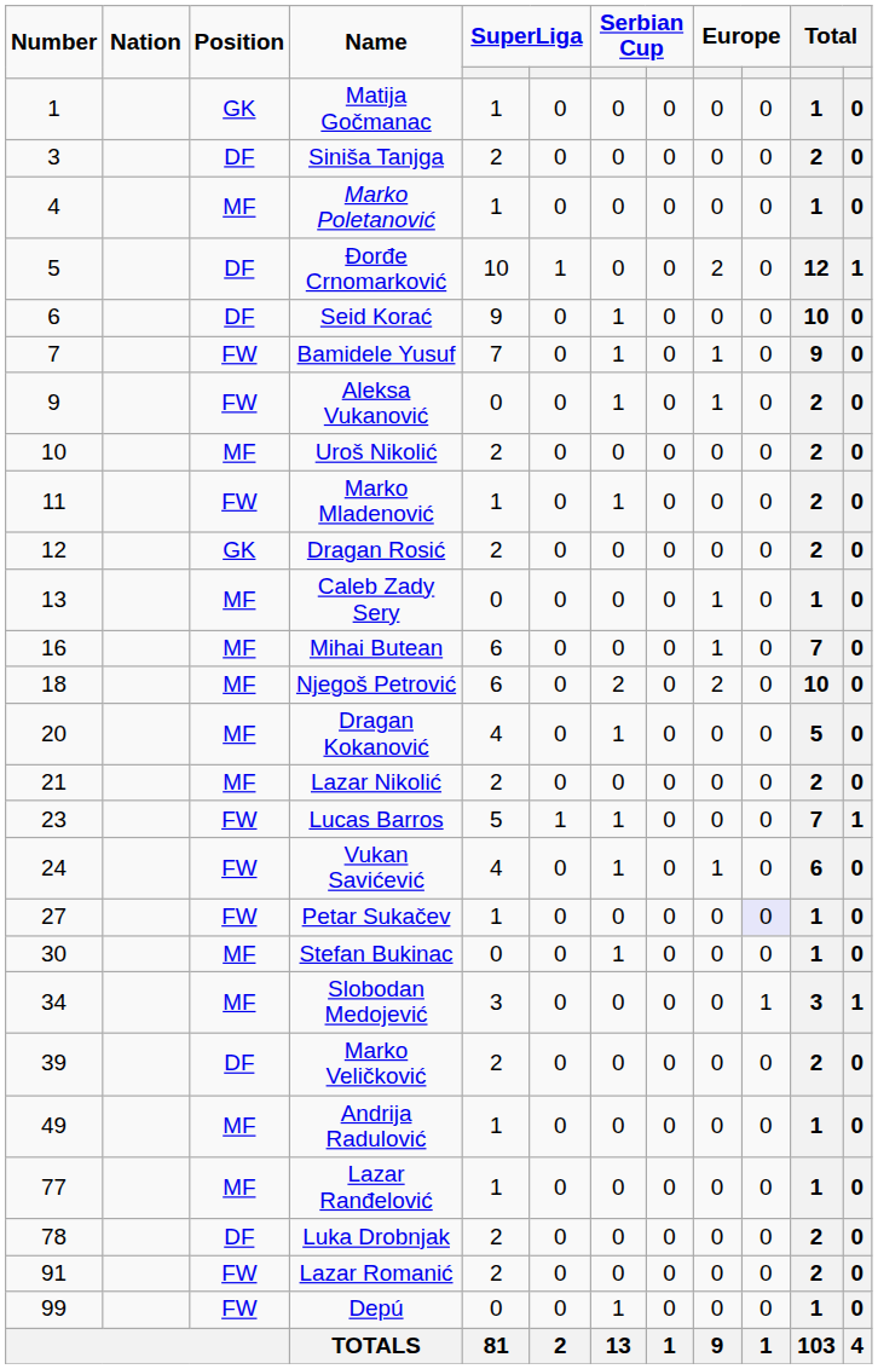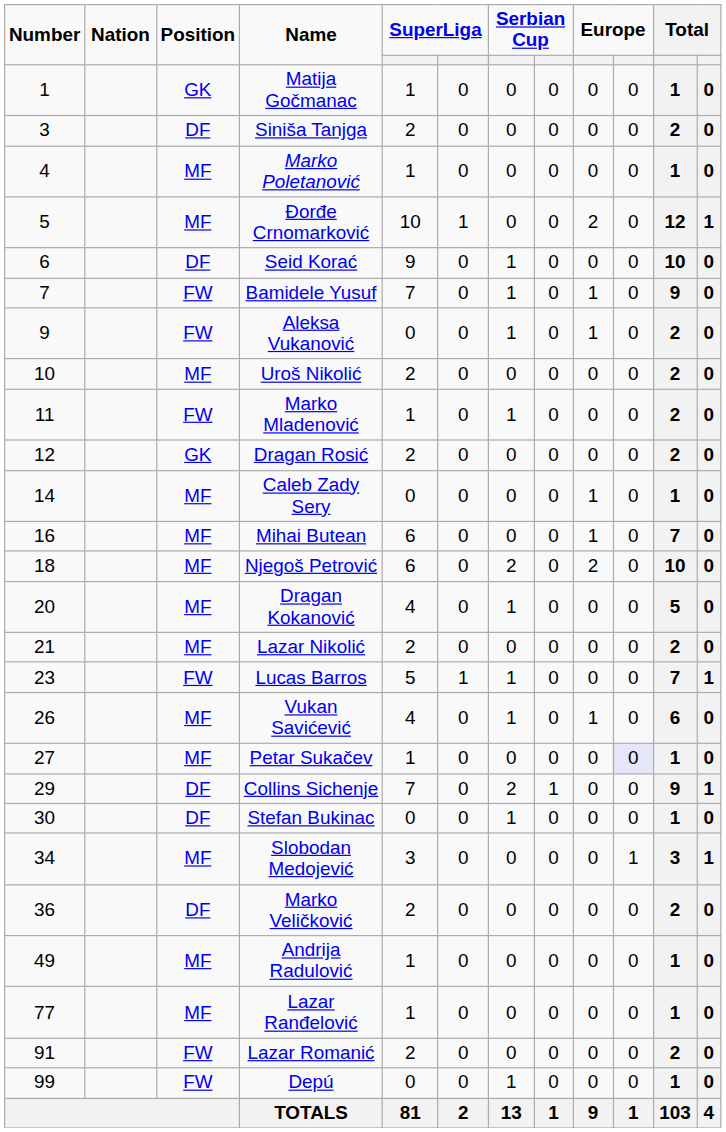 <table class="wikitable" style="font-size: 100%; text-align: center;">
 <tr>
 <td rowspan="2" align="center" width="10%"><strong>Number</strong></td>
 <td rowspan="2" align="center" width="10%"><strong>Nation</strong></td>
 <td rowspan="2" align="center" width="10%"><strong>Position</strong></td>
 <td rowspan="2" align="center" width="20%"><strong>Name</strong></td>
 <td colspan="2" align="center"><strong><a href='#'>SuperLiga</a></strong></td>
 <td colspan="2" align="center"><strong><a href='#'>Serbian Cup</a></strong></td>
 <td colspan="2" align="center"><strong>Europe</strong></td>
 <th colspan="2" align="center">Total</th>
 </tr>
 <tr>
 <th width="60"></th>
 <th width="60"></th>
 <th width="60"></th>
 <th width="60"></th>
 <th width="60"></th>
 <th width="60"></th>
 <th width="60"></th>
 <th width="60"></th>
 </tr>
 <tr>
 <td>1</td>
 <td></td>
 <td><a href='#'>GK</a></td>
 <td><a href='#'>Matija Gočmanac</a></td>
 <td>1</td>
 <td>0</td>
 <td>0</td>
 <td>0</td>
 <td>0</td>
 <td>0</td>
 <th>1</th>
 <th>0</th>
 </tr>
 <tr>
 <td>3</td>
 <td></td>
 <td><a href='#'>DF</a></td>
 <td><a href='#'>Siniša Tanjga</a></td>
 <td>2</td>
 <td>0</td>
 <td>0</td>
 <td>0</td>
 <td>0</td>
 <td>0</td>
 <th>2</th>
 <th>0</th>
 </tr>
 <tr>
 <td>4</td>
 <td></td>
 <td><a href='#'>MF</a></td>
 <td><a href='#'><em>Marko Poletanović</em></a></td>
 <td>1</td>
 <td>0</td>
 <td>0</td>
 <td>0</td>
 <td>0</td>
 <td>0</td>
 <th>1</th>
 <th>0</th>
 </tr>
 <tr>
 <td>5</td>
 <td></td>
-<td><a href='#'>DF</a></td>
+<td><a href='#'>MF</a></td>
 <td><a href='#'>Đorđe Crnomarković</a></td>
 <td>10</td>
 <td>1</td>
 <td>0</td>
 <td>0</td>
 <td>2</td>
 <td>0</td>
 <th>12</th>
 <th>1</th>
 </tr>
 <tr>
 <td>6</td>
 <td></td>
 <td><a href='#'>DF</a></td>
 <td><a href='#'>Seid Korać</a></td>
 <td>9</td>
 <td>0</td>
 <td>1</td>
 <td>0</td>
 <td>0</td>
 <td>0</td>
 <th>10</th>
 <th>0</th>
 </tr>
 <tr>
 <td>7</td>
 <td></td>
 <td><a href='#'>FW</a></td>
 <td><a href='#'>Bamidele Yusuf</a></td>
 <td>7</td>
 <td>0</td>
 <td>1</td>
 <td>0</td>
 <td>1</td>
 <td>0</td>
 <th>9</th>
 <th>0</th>
 </tr>
 <tr>
 <td>9</td>
 <td></td>
 <td><a href='#'>FW</a></td>
 <td><a href='#'>Aleksa Vukanović</a></td>
 <td>0</td>
 <td>0</td>
 <td>1</td>
 <td>0</td>
 <td>1</td>
 <td>0</td>
 <th>2</th>
 <th>0</th>
 </tr>
 <tr>
 <td>10</td>
 <td></td>
 <td><a href='#'>MF</a></td>
 <td><a href='#'>Uroš Nikolić</a></td>
 <td>2</td>
 <td>0</td>
 <td>0</td>
 <td>0</td>
 <td>0</td>
 <td>0</td>
 <th>2</th>
 <th>0</th>
 </tr>
 <tr>
 <td>11</td>
 <td></td>
 <td><a href='#'>FW</a></td>
 <td><a href='#'>Marko Mladenović</a></td>
 <td>1</td>
 <td>0</td>
 <td>1</td>
 <td>0</td>
 <td>0</td>
 <td>0</td>
 <th>2</th>
 <th>0</th>
 </tr>
 <tr>
 <td>12</td>
 <td></td>
 <td><a href='#'>GK</a></td>
 <td><a href='#'>Dragan Rosić</a></td>
 <td>2</td>
 <td>0</td>
 <td>0</td>
 <td>0</td>
 <td>0</td>
 <td>0</td>
 <th>2</th>
 <th>0</th>
 </tr>
 <tr>
-<td>13</td>
+<td>14</td>
 <td></td>
 <td><a href='#'>MF</a></td>
 <td><a href='#'>Caleb Zady Sery</a></td>
 <td>0</td>
 <td>0</td>
 <td>0</td>
 <td>0</td>
 <td>1</td>
 <td>0</td>
 <th>1</th>
 <th>0</th>
 </tr>
 <tr>
 <td>16</td>
 <td></td>
 <td><a href='#'>MF</a></td>
 <td><a href='#'>Mihai Butean</a></td>
 <td>6</td>
 <td>0</td>
 <td>0</td>
 <td>0</td>
 <td>1</td>
 <td>0</td>
 <th>7</th>
 <th>0</th>
 </tr>
 <tr>
 <td>18</td>
 <td></td>
 <td><a href='#'>MF</a></td>
 <td><a href='#'>Njegoš Petrović</a></td>
 <td>6</td>
 <td>0</td>
 <td>2</td>
 <td>0</td>
 <td>2</td>
 <td>0</td>
 <th>10</th>
 <th>0</th>
 </tr>
 <tr>
 <td>20</td>
 <td></td>
 <td><a href='#'>MF</a></td>
 <td><a href='#'>Dragan Kokanović</a></td>
 <td>4</td>
 <td>0</td>
 <td>1</td>
 <td>0</td>
 <td>0</td>
 <td>0</td>
 <th>5</th>
 <th>0</th>
 </tr>
 <tr>
 <td>21</td>
 <td></td>
 <td><a href='#'>MF</a></td>
 <td><a href='#'>Lazar Nikolić</a></td>
 <td>2</td>
 <td>0</td>
 <td>0</td>
 <td>0</td>
 <td>0</td>
 <td>0</td>
 <th>2</th>
 <th>0</th>
 </tr>
 <tr>
 <td>23</td>
 <td></td>
 <td><a href='#'>FW</a></td>
 <td><a href='#'>Lucas Barros</a></td>
 <td>5</td>
 <td>1</td>
 <td>1</td>
 <td>0</td>
 <td>0</td>
 <td>0</td>
 <th>7</th>
 <th>1</th>
 </tr>
 <tr>
-<td>24</td>
+<td>26</td>
 <td></td>
-<td><a href='#'>FW</a></td>
+<td><a href='#'>MF</a></td>
 <td><a href='#'>Vukan Savićević</a></td>
 <td>4</td>
 <td>0</td>
 <td>1</td>
 <td>0</td>
 <td>1</td>
 <td>0</td>
 <th>6</th>
 <th>0</th>
 </tr>
 <tr>
 <td>27</td>
 <td></td>
-<td><a href='#'>FW</a></td>
+<td><a href='#'>MF</a></td>
 <td><a href='#'>Petar Sukačev</a></td>
 <td>1</td>
 <td>0</td>
 <td>0</td>
 <td>0</td>
 <td>0</td>
 <td style="background: lavender;">0</td>
 <th>1</th>
 <th>0</th>
 </tr>
 <tr>
+<td>29</td>
+<td></td>
+<td><a href='#'>DF</a></td>
+<td><a href='#'>Collins Sichenje</a></td>
+<td>7</td>
+<td>0</td>
+<td>2</td>
+<td>1</td>
+<td>0</td>
+<td>0</td>
+<th>9</th>
+<th>1</th>
+</tr>
+<tr>
 <td>30</td>
 <td></td>
-<td><a href='#'>MF</a></td>
+<td><a href='#'>DF</a></td>
 <td><a href='#'>Stefan Bukinac</a></td>
 <td>0</td>
 <td>0</td>
 <td>1</td>
 <td>0</td>
 <td>0</td>
 <td>0</td>
 <th>1</th>
 <th>0</th>
 </tr>
 <tr>
 <td>34</td>
 <td></td>
 <td><a href='#'>MF</a></td>
 <td><a href='#'>Slobodan Medojević</a></td>
 <td>3</td>
 <td>0</td>
 <td>0</td>
 <td>0</td>
 <td>0</td>
 <td>1</td>
 <th>3</th>
 <th>1</th>
 </tr>
 <tr>
-<td>39</td>
+<td>36</td>
 <td></td>
 <td><a href='#'>DF</a></td>
 <td><a href='#'>Marko Veličković</a></td>
 <td>2</td>
 <td>0</td>
 <td>0</td>
 <td>0</td>
 <td>0</td>
 <td>0</td>
 <th>2</th>
 <th>0</th>
 </tr>
 <tr>
 <td>49</td>
 <td></td>
 <td><a href='#'>MF</a></td>
 <td><a href='#'>Andrija Radulović</a></td>
 <td>1</td>
 <td>0</td>
 <td>0</td>
 <td>0</td>
 <td>0</td>
 <td>0</td>
 <th>1</th>
 <th>0</th>
 </tr>
 <tr>
 <td>77</td>
 <td></td>
 <td><a href='#'>MF</a></td>
 <td><a href='#'>Lazar Ranđelović</a></td>
 <td>1</td>
 <td>0</td>
 <td>0</td>
 <td>0</td>
 <td>0</td>
 <td>0</td>
 <th>1</th>
-<th>0</th>
-</tr>
-<tr>
-<td>78</td>
-<td></td>
-<td><a href='#'>DF</a></td>
-<td><a href='#'>Luka Drobnjak</a></td>
-<td>2</td>
-<td>0</td>
-<td>0</td>
-<td>0</td>
-<td>0</td>
-<td>0</td>
-<th>2</th>
 <th>0</th>
 </tr>
 <tr>
 <td>91</td>
 <td></td>
 <td><a href='#'>FW</a></td>
 <td><a href='#'>Lazar Romanić</a></td>
 <td>2</td>
 <td>0</td>
 <td>0</td>
 <td>0</td>
 <td>0</td>
 <td>0</td>
 <th>2</th>
 <th>0</th>
 </tr>
 <tr>
 <td>99</td>
 <td></td>
 <td><a href='#'>FW</a></td>
 <td><a href='#'>Depú</a></td>
 <td>0</td>
 <td>0</td>
 <td>1</td>
 <td>0</td>
 <td>0</td>
 <td>0</td>
 <th>1</th>
 <th>0</th>
 </tr>
 <tr>
 <th colspan="3"></th>
 <th>TOTALS</th>
 <th>81</th>
 <th>2</th>
 <th>13</th>
 <th>1</th>
 <th>9</th>
 <th>1</th>
 <th>103</th>
 <th>4</th>
 </tr>
 </table>
